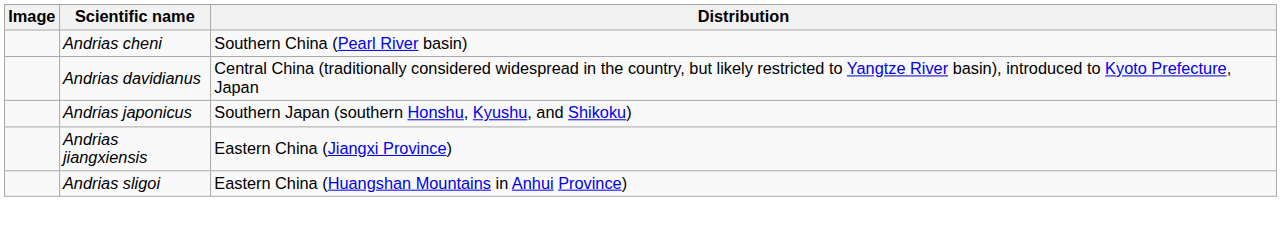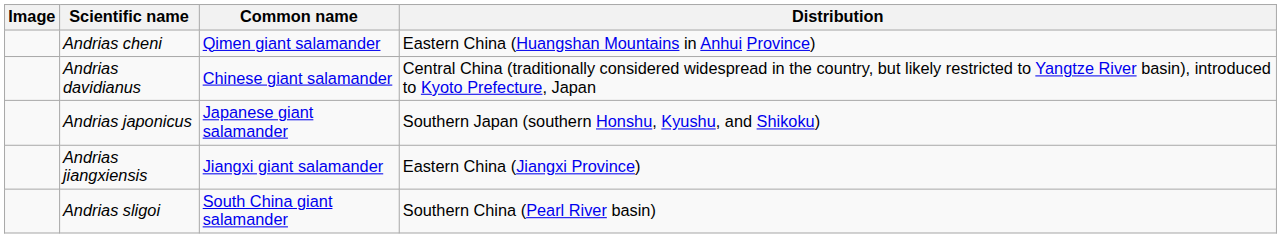 <table class="wikitable">
 <tr>
 <th>Image</th>
 <th>Scientific name</th>
+<th>Common name</th>
 <th>Distribution</th>
 </tr>
 <tr>
 <td></td>
 <td><em>Andrias cheni</em></td>
-<td>Southern China (<a href='#'>Pearl River</a> basin)</td>
+<td><a href='#'>Qimen giant salamander</a></td>
+<td>Eastern China (<a href='#'>Huangshan Mountains</a> in <a href='#'>Anhui</a> <a href='#'>Province</a>)</td>
 </tr>
 <tr>
 <td></td>
 <td><em>Andrias davidianus</em></td>
+<td><a href='#'>Chinese giant salamander</a></td>
 <td>Central China (traditionally considered widespread in the country, but likely restricted to <a href='#'>Yangtze River</a> basin), introduced to <a href='#'>Kyoto Prefecture</a>, Japan</td>
 </tr>
 <tr>
 <td></td>
 <td><em>Andrias japonicus</em></td>
+<td><a href='#'>Japanese giant salamander</a></td>
 <td>Southern Japan (southern <a href='#'>Honshu</a>, <a href='#'>Kyushu</a>, and <a href='#'>Shikoku</a>)</td>
 </tr>
 <tr>
 <td></td>
 <td><em>Andrias jiangxiensis</em></td>
+<td><a href='#'>Jiangxi giant salamander</a></td>
 <td>Eastern China (<a href='#'>Jiangxi Province</a>)</td>
 </tr>
 <tr>
 <td></td>
 <td><em>Andrias sligoi</em></td>
-<td>Eastern China (<a href='#'>Huangshan Mountains</a> in <a href='#'>Anhui</a> <a href='#'>Province</a>)</td>
+<td><a href='#'>South China giant salamander</a></td>
+<td>Southern China (<a href='#'>Pearl River</a> basin)</td>
 </tr>
 </table>
